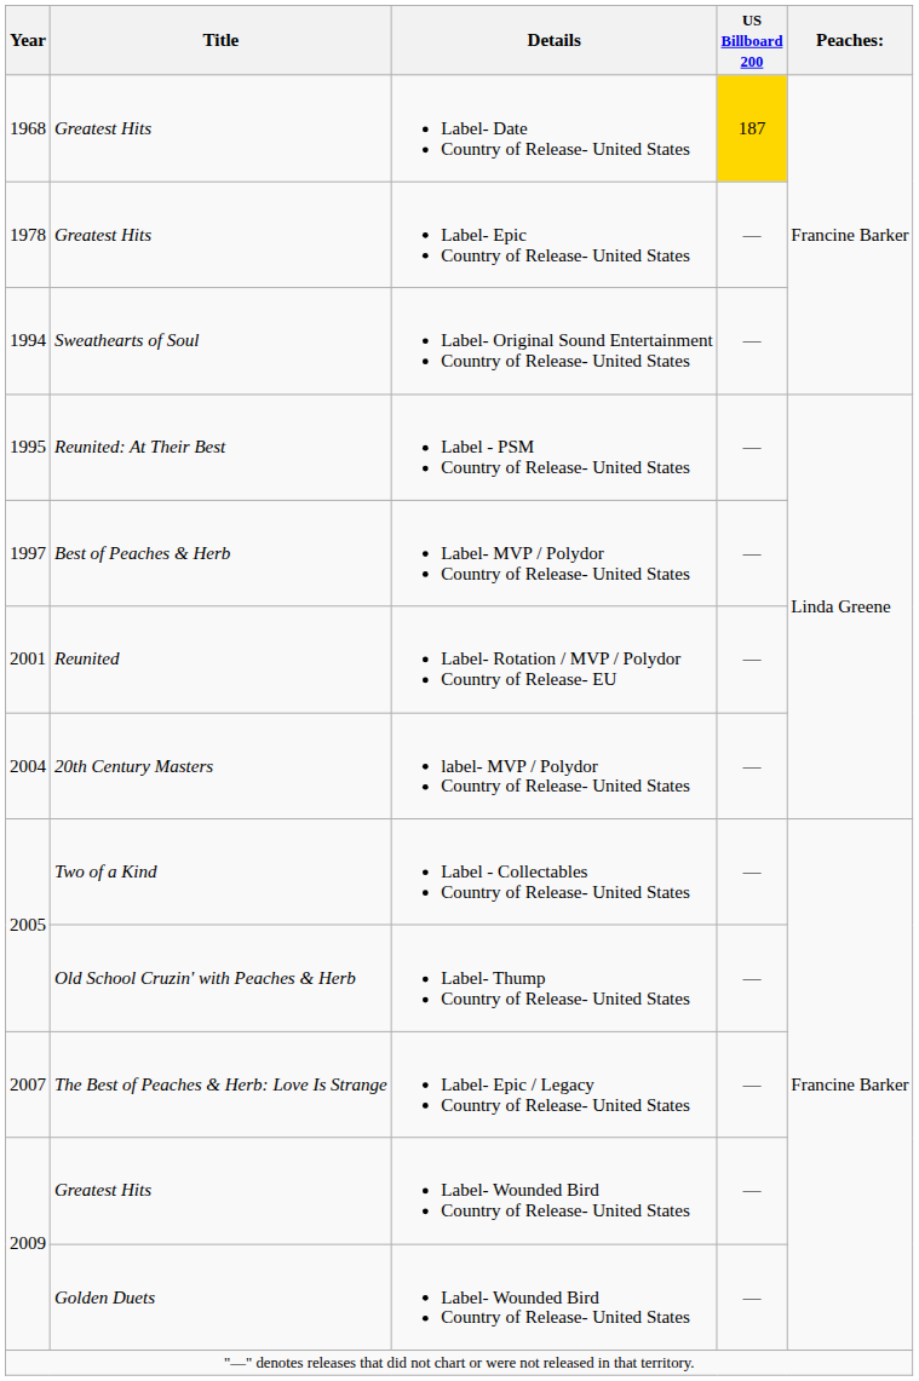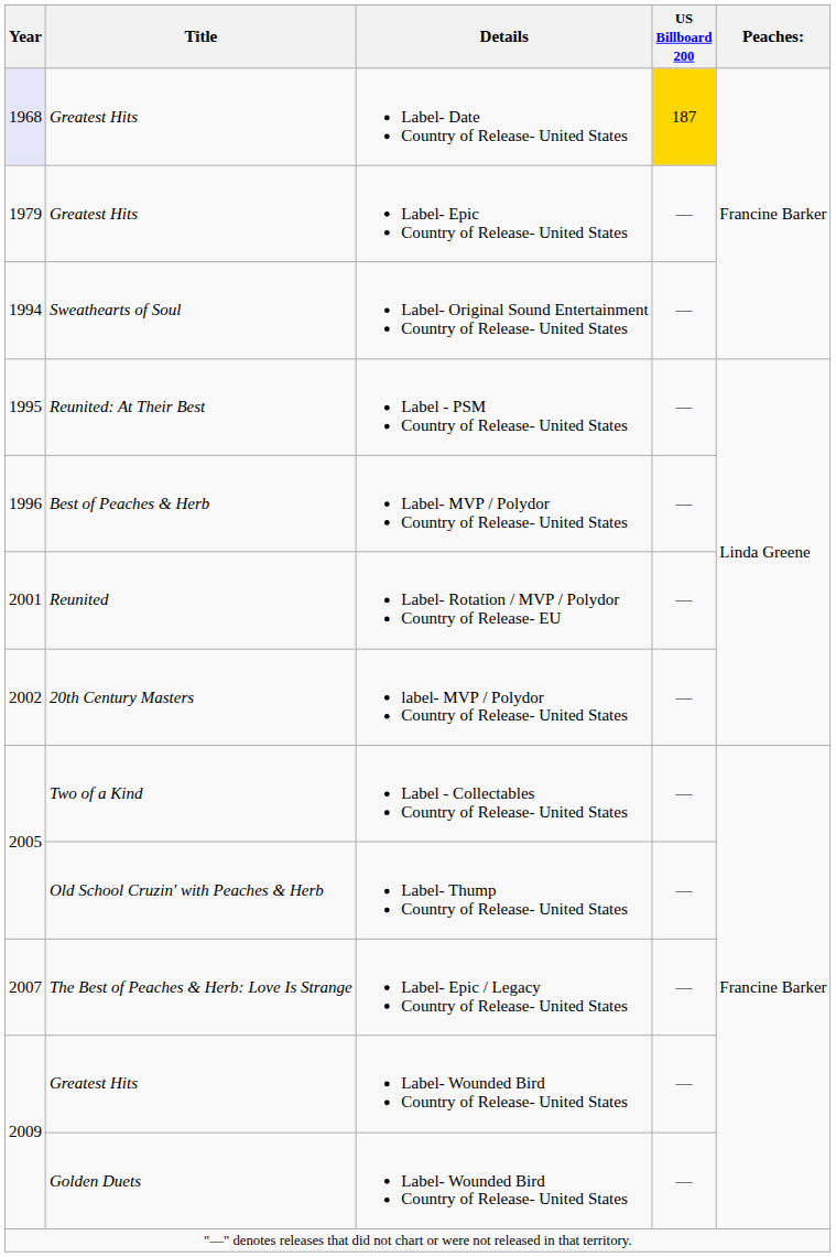 <table class="wikitable">
 <tr>
 <th>Year</th>
 <th>Title</th>
 <th>Details</th>
 <th style="width:45px;"><small>US <a href='#'>Billboard 200</a></small><br></th>
 <th>Peaches:</th>
 </tr>
 <tr>
-<td>1968</td>
+<td style="background: lavender;">1968</td>
 <td><em>Greatest Hits</em></td>
 <td><br><ul><li>Label- Date</li><li>Country of Release- United States</li></ul></td>
 <td style="background: gold; text-align:center;">187</td>
 <td rowspan="3">Francine Barker</td>
 </tr>
 <tr>
-<td>1978</td>
+<td>1979</td>
 <td><em>Greatest Hits</em></td>
 <td><br><ul><li>Label- Epic</li><li>Country of Release- United States</li></ul></td>
 <td style="text-align:center;">—</td>
 </tr>
 <tr>
 <td>1994</td>
 <td><em>Sweathearts of Soul </em></td>
 <td><br><ul><li>Label- Original Sound Entertainment</li><li>Country of Release- United States</li></ul></td>
 <td style="text-align:center;">—</td>
 </tr>
 <tr>
 <td>1995</td>
 <td><em>Reunited: At Their Best</em></td>
 <td><br><ul><li>Label - PSM</li><li>Country of Release- United States</li></ul></td>
 <td style="text-align:center;">—</td>
 <td rowspan="4">Linda Greene</td>
 </tr>
 <tr>
-<td>1997</td>
+<td>1996</td>
 <td><em>Best of Peaches & Herb</em></td>
 <td><br><ul><li>Label- MVP / Polydor</li><li>Country of Release- United States</li></ul></td>
 <td style="text-align:center;">—</td>
 </tr>
 <tr>
 <td>2001</td>
 <td><em>Reunited</em></td>
 <td><br><ul><li>Label- Rotation / MVP / Polydor</li><li>Country of Release- EU</li></ul></td>
 <td style="text-align:center;">—</td>
 </tr>
 <tr>
-<td>2004</td>
+<td>2002</td>
 <td><em>20th Century Masters</em></td>
 <td><br><ul><li>label- MVP / Polydor</li><li>Country of Release- United States</li></ul></td>
 <td style="text-align:center;">—</td>
 </tr>
 <tr>
 <td rowspan="2">2005</td>
 <td><em>Two of a Kind</em></td>
 <td><br><ul><li>Label - Collectables</li><li>Country of Release- United States</li></ul></td>
 <td style="text-align:center;">—</td>
 <td rowspan="5">Francine Barker</td>
 </tr>
 <tr>
 <td><em>Old School Cruzin' with Peaches & Herb</em></td>
 <td><br><ul><li>Label- Thump</li><li>Country of Release- United States</li></ul></td>
 <td style="text-align:center;">—</td>
 </tr>
 <tr>
 <td>2007</td>
 <td><em>The Best of Peaches & Herb: Love Is Strange</em></td>
 <td><br><ul><li>Label- Epic / Legacy</li><li>Country of Release- United States</li></ul></td>
 <td style="text-align:center;">—</td>
 </tr>
 <tr>
 <td rowspan="2">2009</td>
 <td><em>Greatest Hits</em></td>
 <td><br><ul><li>Label-  Wounded Bird</li><li>Country of Release- United States</li></ul></td>
 <td style="text-align:center;">—</td>
 </tr>
 <tr>
 <td><em>Golden Duets</em></td>
 <td><br><ul><li>Label-  Wounded Bird</li><li>Country of Release- United States</li></ul></td>
 <td style="text-align:center;">—</td>
 </tr>
 <tr>
 <td colspan="11" style="text-align:center; font-size:85%">"—" denotes releases that did not chart or were not released in that territory.</td>
 </tr>
 </table>
